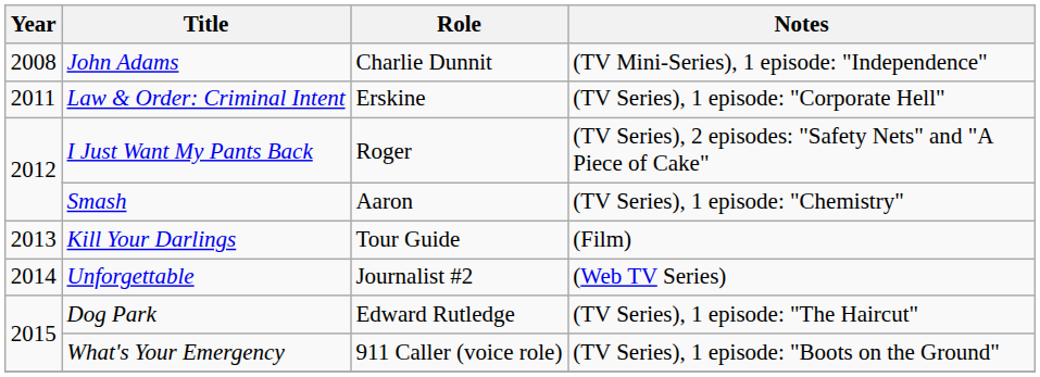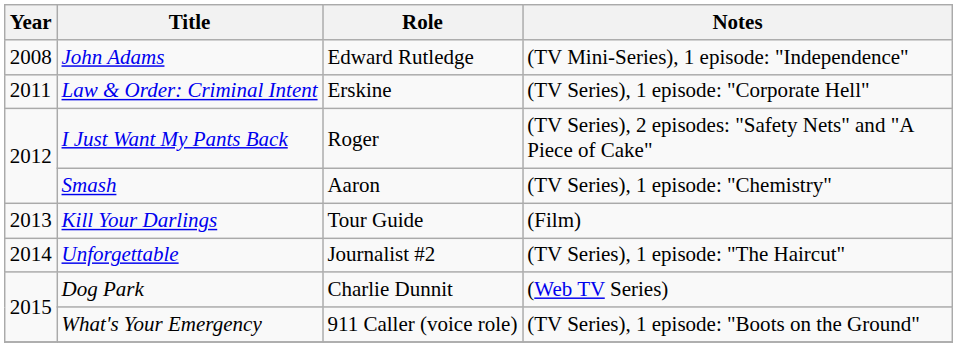 <table class="wikitable" style="font-size: 90%;">
 <tr>
 <th>Year</th>
 <th>Title</th>
 <th>Role</th>
 <th class="unsortable" style="width:20em;">Notes</th>
 </tr>
 <tr>
 <td>2008</td>
 <td><em><a href='#'>John Adams</a></em></td>
-<td>Charlie Dunnit</td>
+<td>Edward Rutledge</td>
 <td>(TV Mini-Series), 1 episode: "Independence"</td>
 </tr>
 <tr>
 <td>2011</td>
 <td><em><a href='#'>Law & Order: Criminal Intent</a></em></td>
 <td>Erskine</td>
 <td>(TV Series), 1 episode: "Corporate Hell"</td>
 </tr>
 <tr>
 <td rowspan="2">2012</td>
 <td><em><a href='#'>I Just Want My Pants Back</a></em></td>
 <td>Roger</td>
 <td>(TV Series), 2 episodes: "Safety Nets" and "A Piece of Cake"</td>
 </tr>
 <tr>
 <td><em><a href='#'>Smash</a></em></td>
 <td>Aaron</td>
 <td>(TV Series), 1 episode: "Chemistry"</td>
 </tr>
 <tr>
 <td>2013</td>
 <td><em><a href='#'>Kill Your Darlings</a></em></td>
 <td>Tour Guide</td>
 <td>(Film)</td>
 </tr>
 <tr>
 <td>2014</td>
 <td><em><a href='#'>Unforgettable</a></em></td>
 <td>Journalist #2</td>
-<td>(<a href='#'>Web TV</a> Series)</td>
+<td>(TV Series), 1 episode: "The Haircut"</td>
 </tr>
 <tr>
 <td rowspan="2">2015</td>
 <td><em>Dog Park</em></td>
-<td>Edward Rutledge</td>
-<td>(TV Series), 1 episode: "The Haircut"</td>
+<td>Charlie Dunnit</td>
+<td>(<a href='#'>Web TV</a> Series)</td>
 </tr>
 <tr>
 <td><em>What's Your Emergency</em></td>
 <td>911 Caller (voice role)</td>
 <td>(TV Series), 1 episode: "Boots on the Ground"</td>
 </tr>
 <tr>
 </tr>
 </table>
